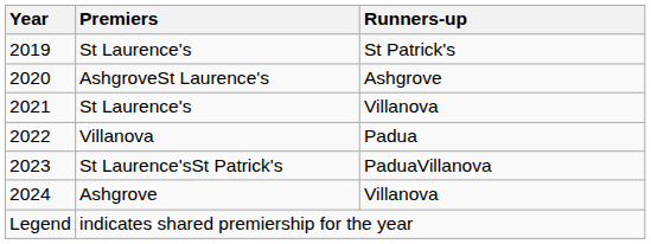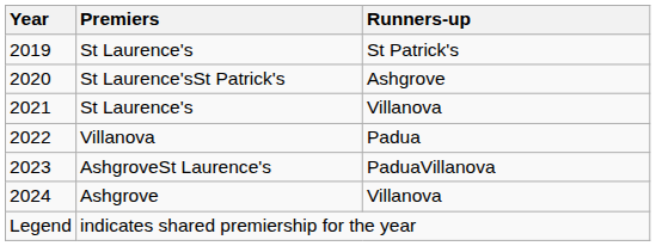 <table class="wikitable">
 <tr>
 <th min-width= 42 style="text-align:left;">Year</th>
 <th width=240 style="text-align:left;">Premiers</th>
 <th width=240 style="text-align:left;">Runners-up</th>
 </tr>
 <tr>
 <td>2019</td>
 <td>St Laurence's</td>
 <td>St Patrick's</td>
 </tr>
 <tr>
 <td>2020</td>
-<td>AshgroveSt Laurence's</td>
+<td>St Laurence'sSt Patrick's</td>
 <td>Ashgrove</td>
 </tr>
 <tr>
 <td>2021</td>
 <td>St Laurence's</td>
 <td>Villanova</td>
 </tr>
 <tr>
 <td>2022</td>
 <td>Villanova</td>
 <td>Padua</td>
 </tr>
 <tr>
 <td>2023</td>
-<td>St Laurence'sSt Patrick's</td>
+<td>AshgroveSt Laurence's</td>
 <td>PaduaVillanova</td>
 </tr>
 <tr>
 <td>2024</td>
 <td>Ashgrove</td>
 <td>Villanova</td>
 </tr>
 <tr>
 <td>Legend</td>
 <td colspan=2 style="text-align: centre;"> indicates shared premiership for the year</td>
 </tr>
 </table>
